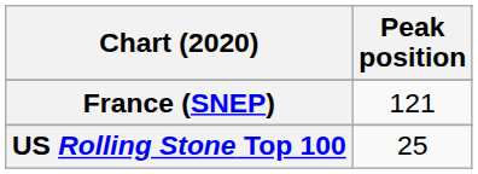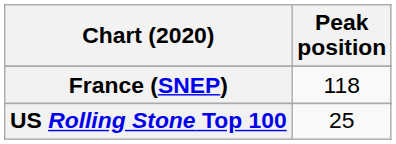 <table class="wikitable sortable plainrowheaders" style="text-align:center">
 <tr>
 <th scope="col">Chart (2020)</th>
 <th scope="col">Peak<br>position</th>
 </tr>
 <tr>
 </tr>
 <tr>
 <th scope="row">France (<a href='#'>SNEP</a>)</th>
-<td>121</td>
+<td>118</td>
 </tr>
 <tr>
 </tr>
 <tr>
 </tr>
 <tr>
 </tr>
 <tr>
 </tr>
 <tr>
 <th scope="row">US <a href='#'><em>Rolling Stone</em> Top 100</a></th>
 <td>25</td>
 </tr>
 </table>
